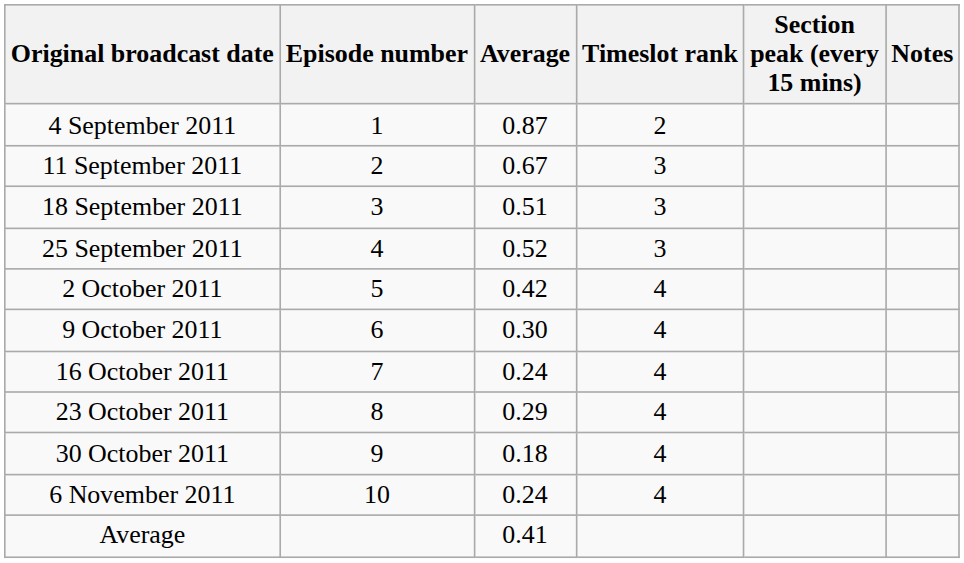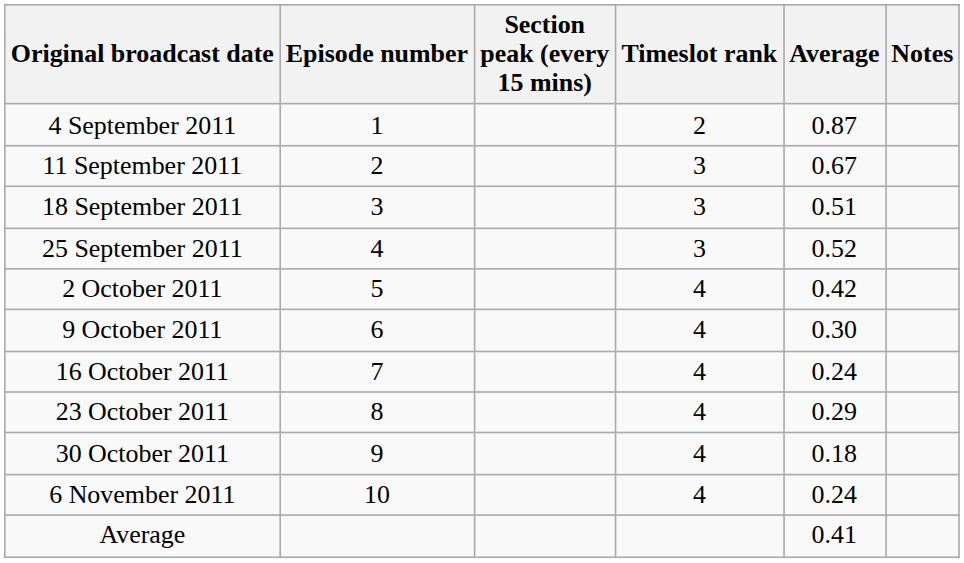 <table class="wikitable" style="text-align:center">
 <tr>
 <th>Original broadcast date</th>
 <th>Episode number</th>
+<th width=80>Section peak (every 15 mins)</th>
+<th>Timeslot rank</th>
 <th>Average</th>
-<th>Timeslot rank</th>
-<th width=80>Section peak (every 15 mins)</th>
 <th>Notes</th>
 </tr>
 <tr>
 <td>4 September 2011</td>
 <td>1</td>
+<td></td>
+<td>2</td>
 <td>0.87</td>
-<td>2</td>
-<td></td>
 <td></td>
 </tr>
 <tr>
 <td>11 September 2011</td>
 <td>2</td>
+<td></td>
+<td>3</td>
 <td>0.67</td>
-<td>3</td>
-<td></td>
 <td></td>
 </tr>
 <tr>
 <td>18 September 2011</td>
 <td>3</td>
+<td></td>
+<td>3</td>
 <td>0.51</td>
-<td>3</td>
-<td></td>
 <td></td>
 </tr>
 <tr>
 <td>25 September 2011</td>
 <td>4</td>
+<td></td>
+<td>3</td>
 <td>0.52</td>
-<td>3</td>
-<td></td>
 <td></td>
 </tr>
 <tr>
 <td>2 October 2011</td>
 <td>5</td>
+<td></td>
+<td>4</td>
 <td>0.42</td>
-<td>4</td>
-<td></td>
 <td></td>
 </tr>
 <tr>
 <td>9 October 2011</td>
 <td>6</td>
+<td></td>
+<td>4</td>
 <td>0.30</td>
-<td>4</td>
-<td></td>
 <td></td>
 </tr>
 <tr>
 <td>16 October 2011</td>
 <td>7</td>
+<td></td>
+<td>4</td>
 <td>0.24</td>
-<td>4</td>
-<td></td>
 <td></td>
 </tr>
 <tr>
 <td>23 October 2011</td>
 <td>8</td>
+<td></td>
+<td>4</td>
 <td>0.29</td>
-<td>4</td>
-<td></td>
 <td></td>
 </tr>
 <tr>
 <td>30 October 2011</td>
 <td>9</td>
+<td></td>
+<td>4</td>
 <td>0.18</td>
-<td>4</td>
-<td></td>
 <td></td>
 </tr>
 <tr>
 <td>6 November 2011</td>
 <td>10</td>
+<td></td>
+<td>4</td>
 <td>0.24</td>
-<td>4</td>
-<td></td>
 <td></td>
 </tr>
 <tr>
 <td>Average</td>
 <td></td>
-<td>0.41</td>
 <td></td>
 <td></td>
+<td>0.41</td>
 <td></td>
 </tr>
 </table>
